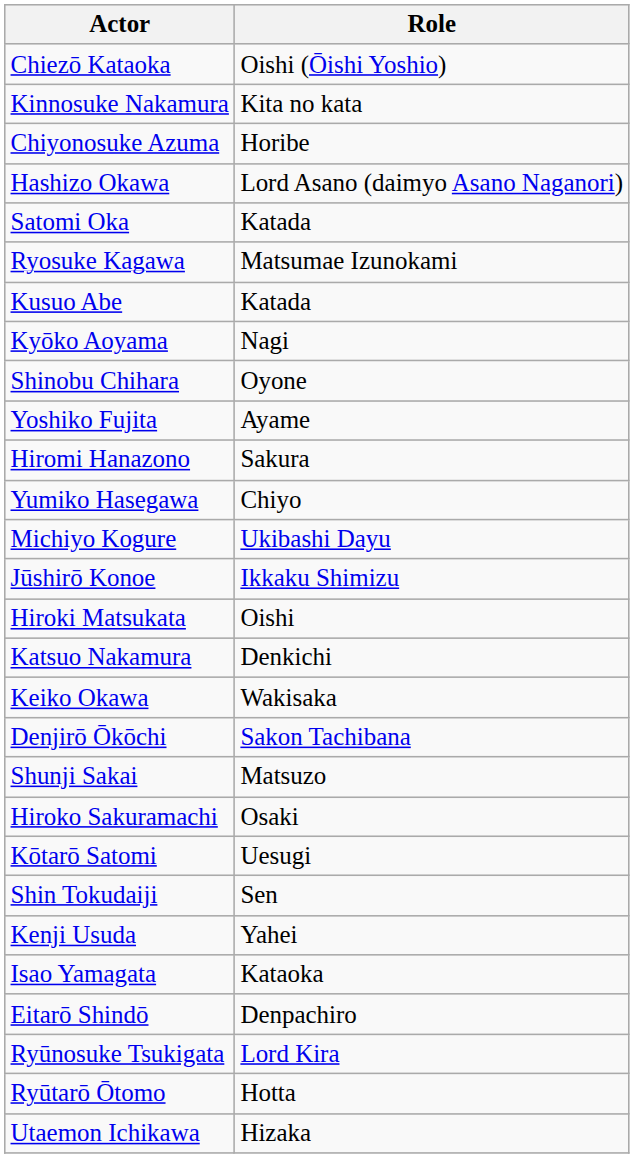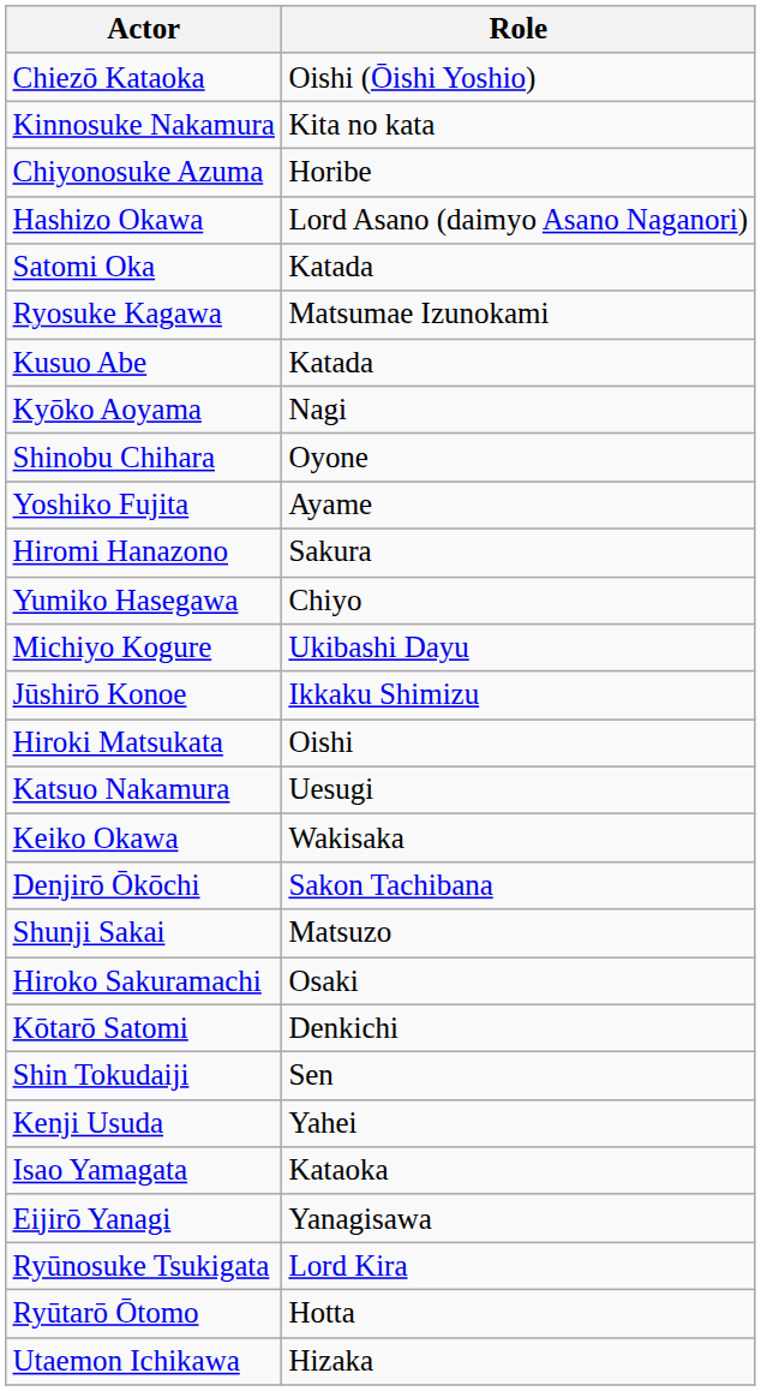 <table class="wikitable">
 <tr>
 <th>Actor</th>
 <th>Role</th>
 </tr>
 <tr>
 <td><a href='#'>Chiezō Kataoka</a></td>
 <td>Oishi (<a href='#'>Ōishi Yoshio</a>)</td>
 </tr>
 <tr>
 <td><a href='#'>Kinnosuke Nakamura</a></td>
 <td>Kita no kata</td>
 </tr>
 <tr>
 <td><a href='#'>Chiyonosuke Azuma</a></td>
 <td>Horibe</td>
 </tr>
 <tr>
 <td><a href='#'>Hashizo Okawa</a></td>
 <td>Lord Asano (daimyo <a href='#'>Asano Naganori</a>)</td>
 </tr>
 <tr>
 <td><a href='#'>Satomi Oka</a></td>
 <td>Katada</td>
 </tr>
 <tr>
 <td><a href='#'>Ryosuke Kagawa</a></td>
 <td>Matsumae Izunokami</td>
 </tr>
 <tr>
 <td><a href='#'>Kusuo Abe</a></td>
 <td>Katada</td>
 </tr>
 <tr>
 <td><a href='#'>Kyōko Aoyama</a></td>
 <td>Nagi</td>
 </tr>
 <tr>
 <td><a href='#'>Shinobu Chihara</a></td>
 <td>Oyone</td>
 </tr>
 <tr>
 <td><a href='#'>Yoshiko Fujita</a></td>
 <td>Ayame</td>
 </tr>
 <tr>
 <td><a href='#'>Hiromi Hanazono</a></td>
 <td>Sakura</td>
 </tr>
 <tr>
 <td><a href='#'>Yumiko Hasegawa</a></td>
 <td>Chiyo</td>
 </tr>
 <tr>
 <td><a href='#'>Michiyo Kogure</a></td>
 <td><a href='#'>Ukibashi Dayu</a></td>
 </tr>
 <tr>
 <td><a href='#'>Jūshirō Konoe</a></td>
 <td><a href='#'>Ikkaku Shimizu</a></td>
 </tr>
 <tr>
 <td><a href='#'>Hiroki Matsukata</a></td>
 <td>Oishi</td>
 </tr>
 <tr>
 <td><a href='#'>Katsuo Nakamura</a></td>
-<td>Denkichi</td>
+<td>Uesugi</td>
 </tr>
 <tr>
 <td><a href='#'>Keiko Okawa</a></td>
 <td>Wakisaka</td>
 </tr>
 <tr>
 <td><a href='#'>Denjirō Ōkōchi</a></td>
 <td><a href='#'>Sakon Tachibana</a></td>
 </tr>
 <tr>
 <td><a href='#'>Shunji Sakai</a></td>
 <td>Matsuzo</td>
 </tr>
 <tr>
 <td><a href='#'>Hiroko Sakuramachi</a></td>
 <td>Osaki</td>
 </tr>
 <tr>
 <td><a href='#'>Kōtarō Satomi</a></td>
-<td>Uesugi</td>
+<td>Denkichi</td>
 </tr>
 <tr>
 <td><a href='#'>Shin Tokudaiji</a></td>
 <td>Sen</td>
 </tr>
 <tr>
 <td><a href='#'>Kenji Usuda</a></td>
 <td>Yahei</td>
 </tr>
 <tr>
 <td><a href='#'>Isao Yamagata</a></td>
 <td>Kataoka</td>
 </tr>
 <tr>
-<td><a href='#'>Eitarō Shindō</a></td>
-<td>Denpachiro</td>
+<td><a href='#'>Eijirō Yanagi</a></td>
+<td>Yanagisawa</td>
 </tr>
 <tr>
 <td><a href='#'>Ryūnosuke Tsukigata</a></td>
 <td><a href='#'>Lord Kira</a></td>
 </tr>
 <tr>
 <td><a href='#'>Ryūtarō Ōtomo</a></td>
 <td>Hotta</td>
 </tr>
 <tr>
 <td><a href='#'>Utaemon Ichikawa</a></td>
 <td>Hizaka</td>
 </tr>
 </table>
